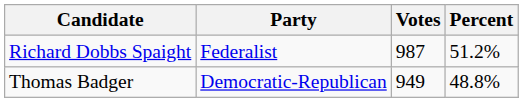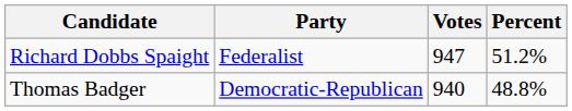 <table class=wikitable>
 <tr>
 <th>Candidate</th>
 <th>Party</th>
 <th>Votes</th>
 <th>Percent</th>
 </tr>
 <tr>
 <td><a href='#'>Richard Dobbs Spaight</a></td>
 <td><a href='#'>Federalist</a></td>
-<td>987</td>
+<td>947</td>
 <td>51.2%</td>
 </tr>
 <tr>
 <td>Thomas Badger</td>
 <td><a href='#'>Democratic-Republican</a></td>
-<td>949</td>
+<td>940</td>
 <td>48.8%</td>
 </tr>
 </table>
